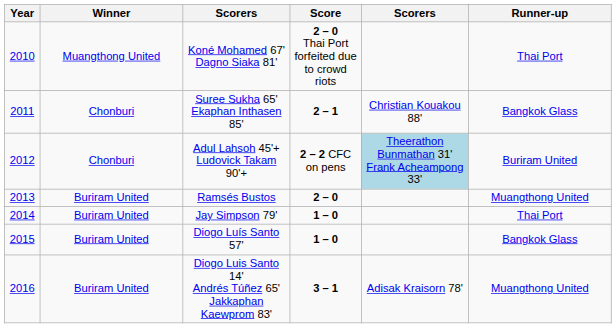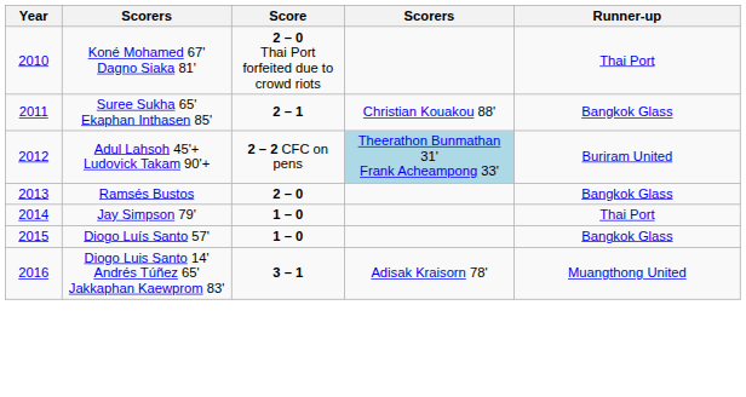 <table class="wikitable" style="text-align: center;">
 <tr>
 <th width=5%>Year</th>
-<th width=20%>Winner</th>
 <th width=15%>Scorers</th>
 <th width=10%>Score</th>
 <th width=15%>Scorers</th>
 <th width=20%>Runner-up</th>
 </tr>
 <tr>
 <td><a href='#'>2010</a></td>
-<td><a href='#'>Muangthong United</a></td>
 <td><a href='#'>Koné Mohamed</a> 67' <br> <a href='#'>Dagno Siaka</a> 81'</td>
 <td><strong>2 – 0</strong> <br> Thai Port forfeited due to crowd riots</td>
 <td></td>
 <td><a href='#'>Thai Port</a></td>
 </tr>
 <tr>
 <td><a href='#'>2011</a></td>
-<td><a href='#'>Chonburi</a></td>
 <td><a href='#'>Suree Sukha</a> 65' <br> <a href='#'>Ekaphan Inthasen</a> 85'</td>
 <td><strong>2 – 1</strong></td>
 <td><a href='#'>Christian Kouakou</a> 88'</td>
 <td><a href='#'>Bangkok Glass</a></td>
 </tr>
 <tr>
 <td><a href='#'>2012</a></td>
-<td><a href='#'>Chonburi</a></td>
 <td><a href='#'>Adul Lahsoh</a> 45'+ <br> <a href='#'>Ludovick Takam</a> 90'+</td>
 <td><strong>2 – 2</strong> CFC on pens</td>
 <td style="background: lightblue;"><a href='#'>Theerathon Bunmathan</a> 31'  <br> <a href='#'>Frank Acheampong</a> 33'</td>
 <td><a href='#'>Buriram United</a></td>
 </tr>
 <tr>
 <td><a href='#'>2013</a></td>
-<td><a href='#'>Buriram United</a></td>
 <td><a href='#'>Ramsés Bustos</a></td>
 <td><strong>2 – 0</strong></td>
 <td></td>
-<td><a href='#'>Muangthong United</a></td>
+<td><a href='#'>Bangkok Glass</a></td>
 </tr>
 <tr>
 <td><a href='#'>2014</a></td>
-<td><a href='#'>Buriram United</a></td>
 <td><a href='#'>Jay Simpson</a> 79'</td>
 <td><strong>1 – 0</strong></td>
 <td></td>
 <td><a href='#'>Thai Port</a></td>
 </tr>
 <tr>
 <td><a href='#'>2015</a></td>
-<td><a href='#'>Buriram United</a></td>
 <td><a href='#'>Diogo Luís Santo</a> 57'</td>
 <td><strong>1 – 0</strong></td>
 <td></td>
 <td><a href='#'>Bangkok Glass</a></td>
 </tr>
 <tr>
 <td><a href='#'>2016</a></td>
-<td><a href='#'>Buriram United</a></td>
 <td><a href='#'>Diogo Luis Santo</a> 14' <br><a href='#'>Andrés Túñez</a> 65'<br><a href='#'>Jakkaphan Kaewprom</a> 83'</td>
 <td><strong>3 – 1</strong></td>
 <td><a href='#'>Adisak Kraisorn</a> 78'</td>
 <td><a href='#'>Muangthong United</a></td>
 </tr>
 </table>
